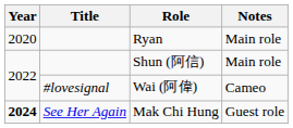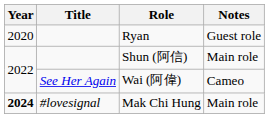 <table class="wikitable">
 <tr>
 <th>Year</th>
 <th>Title</th>
 <th>Role</th>
 <th>Notes</th>
 </tr>
 <tr>
 <td>2020</td>
 <td><em></em></td>
 <td>Ryan</td>
-<td>Main role</td>
+<td>Guest role</td>
 </tr>
 <tr>
 <td rowspan="2">2022</td>
 <td><em></em></td>
 <td>Shun (阿信)</td>
 <td>Main role</td>
 </tr>
 <tr>
-<td><em>#lovesignal</em></td>
+<td><em><a href='#'>See Her Again</a></em></td>
 <td>Wai (阿偉)</td>
 <td>Cameo</td>
 </tr>
 <tr>
 <td><strong>2024</strong></td>
-<td><em><a href='#'>See Her Again</a></em></td>
+<td><em>#lovesignal</em></td>
 <td>Mak Chi Hung</td>
-<td>Guest role</td>
+<td>Main role</td>
 </tr>
 </table>
